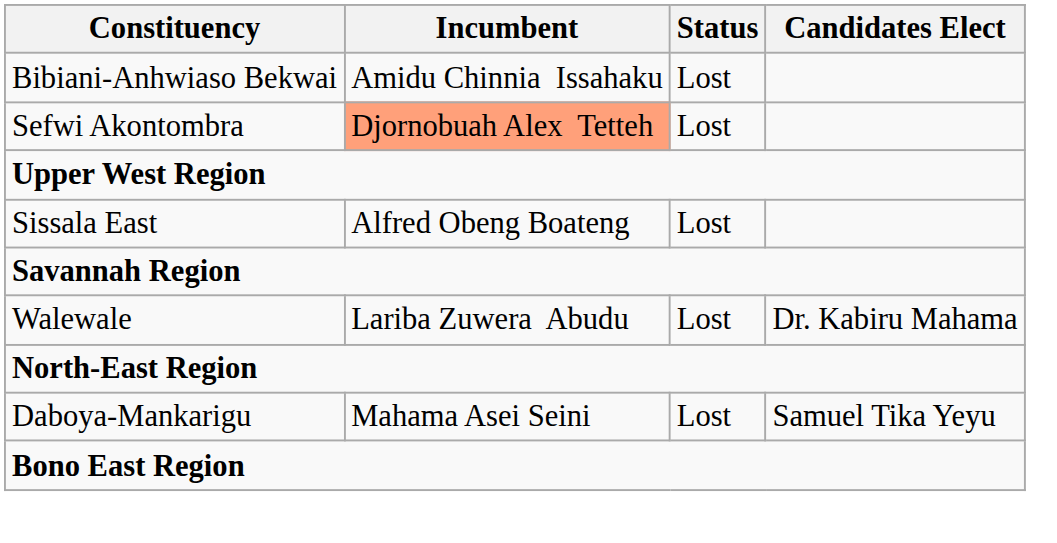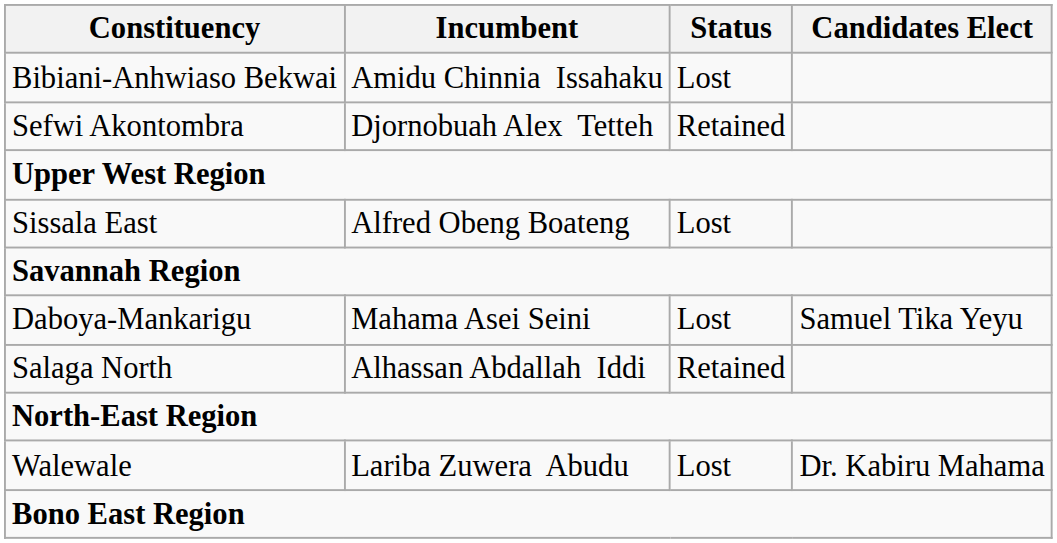 <table class="wikitable">
 <tr>
 <th>Constituency</th>
 <th>Incumbent</th>
 <th>Status</th>
 <th>Candidates Elect</th>
 </tr>
 <tr>
 <td>Bibiani-Anhwiaso Bekwai</td>
 <td>Amidu Chinnia  Issahaku</td>
 <td>Lost</td>
 <td></td>
 </tr>
 <tr>
 <td>Sefwi Akontombra</td>
-<td style="background: lightsalmon;">Djornobuah Alex  Tetteh</td>
-<td>Lost</td>
+<td>Djornobuah Alex  Tetteh</td>
+<td>Retained</td>
 <td></td>
 </tr>
 <tr>
 <td colspan="4"><strong>Upper West Region</strong></td>
 </tr>
 <tr>
 <td>Sissala East</td>
 <td>Alfred Obeng Boateng</td>
 <td>Lost</td>
 <td></td>
 </tr>
 <tr>
 <td colspan="4"><strong>Savannah Region</strong></td>
 </tr>
 <tr>
+<td>Daboya-Mankarigu</td>
+<td>Mahama Asei Seini</td>
+<td>Lost</td>
+<td>Samuel Tika Yeyu</td>
+</tr>
+<tr>
+<td>Salaga North</td>
+<td>Alhassan Abdallah  Iddi</td>
+<td>Retained</td>
+<td></td>
+</tr>
+<tr>
+<td colspan="4"><strong>North-East Region</strong></td>
+</tr>
+<tr>
 <td>Walewale</td>
 <td>Lariba Zuwera  Abudu</td>
 <td>Lost</td>
 <td>Dr. Kabiru Mahama</td>
 </tr>
 <tr>
-<td colspan="4"><strong>North-East Region</strong></td>
-</tr>
-<tr>
-<td>Daboya-Mankarigu</td>
-<td>Mahama Asei Seini</td>
-<td>Lost</td>
-<td>Samuel Tika Yeyu</td>
-</tr>
-<tr>
 <td colspan="4"><strong>Bono East Region</strong></td>
 </tr>
 </table>
